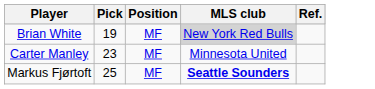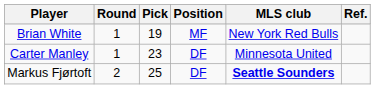 <table class="wikitable" style="text-align:center;">
 <tr style="background:#C0C0C0;">
 <th>Player</th>
+<th>Round</th>
 <th>Pick</th>
 <th>Position</th>
 <th>MLS club</th>
 <th>Ref.</th>
 </tr>
 <tr>
 <td><a href='#'>Brian White</a></td>
+<td>1</td>
 <td>19</td>
 <td><a href='#'>MF</a></td>
-<td style="background: lightgrey;"><a href='#'>New York Red Bulls</a></td>
+<td><a href='#'>New York Red Bulls</a></td>
 <td></td>
 </tr>
 <tr>
 <td><a href='#'>Carter Manley</a></td>
+<td>1</td>
 <td>23</td>
-<td><a href='#'>MF</a></td>
+<td><a href='#'>DF</a></td>
 <td><a href='#'>Minnesota United</a></td>
 <td></td>
 </tr>
 <tr>
 <td>Markus Fjørtoft</td>
+<td>2</td>
 <td>25</td>
-<td><a href='#'>MF</a></td>
+<td><a href='#'>DF</a></td>
 <td><strong><a href='#'>Seattle Sounders</a></strong></td>
 <td></td>
 </tr>
 </table>
